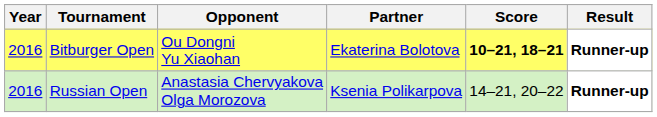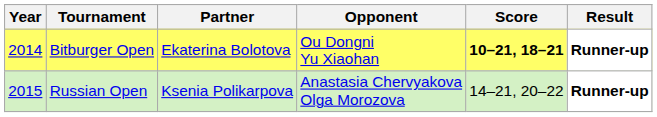 <table class="sortable wikitable" style="font-size: 90%;">
 <tr>
 <th>Year</th>
 <th>Tournament</th>
+<th>Partner</th>
 <th>Opponent</th>
-<th>Partner</th>
 <th>Score</th>
 <th>Result</th>
 </tr>
 <tr style="background:#FFFF67">
-<td align="center"><a href='#'>2016</a></td>
+<td align="center"><a href='#'>2014</a></td>
 <td align="left"><a href='#'>Bitburger Open</a></td>
+<td align="left"> <a href='#'>Ekaterina Bolotova</a></td>
 <td align="left"> <a href='#'>Ou Dongni</a><br> <a href='#'>Yu Xiaohan</a></td>
-<td align="left"> <a href='#'>Ekaterina Bolotova</a></td>
 <td align="left"><strong>10–21, 18–21</strong></td>
 <td style="text-align:left; background:white"> <strong>Runner-up</strong></td>
 </tr>
 <tr style="background:#D4F1C5">
-<td align="center"><a href='#'>2016</a></td>
+<td align="center"><a href='#'>2015</a></td>
 <td align="left"><a href='#'>Russian Open</a></td>
+<td align="left"> <a href='#'>Ksenia Polikarpova</a></td>
 <td align="left"> <a href='#'>Anastasia Chervyakova</a><br> <a href='#'>Olga Morozova</a></td>
-<td align="left"> <a href='#'>Ksenia Polikarpova</a></td>
 <td align="left">14–21, 20–22</td>
 <td style="text-align:left; background:white"> <strong>Runner-up</strong></td>
 </tr>
 </table>
